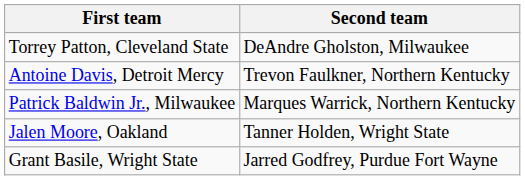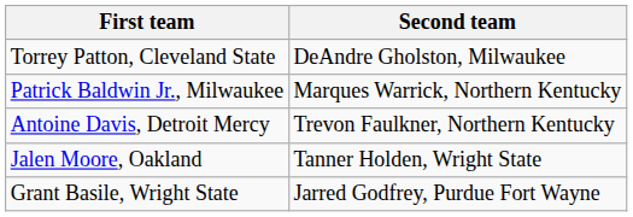 <table class="wikitable">
 <tr>
 <th>First team</th>
 <th>Second team</th>
 </tr>
 <tr>
 <td>Torrey Patton, Cleveland State</td>
 <td>DeAndre Gholston, Milwaukee</td>
 </tr>
 <tr>
+<td><a href='#'>Patrick Baldwin Jr.</a>, Milwaukee</td>
+<td>Marques Warrick, Northern Kentucky</td>
+</tr>
+<tr>
 <td><a href='#'>Antoine Davis</a>, Detroit Mercy</td>
 <td>Trevon Faulkner, Northern Kentucky</td>
-</tr>
-<tr>
-<td><a href='#'>Patrick Baldwin Jr.</a>, Milwaukee</td>
-<td>Marques Warrick, Northern Kentucky</td>
 </tr>
 <tr>
 <td><a href='#'>Jalen Moore</a>, Oakland</td>
 <td>Tanner Holden, Wright State</td>
 </tr>
 <tr>
 <td>Grant Basile, Wright State</td>
 <td>Jarred Godfrey, Purdue Fort Wayne</td>
 </tr>
 </table>
